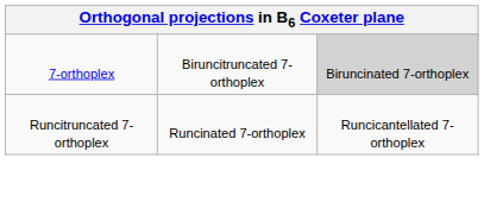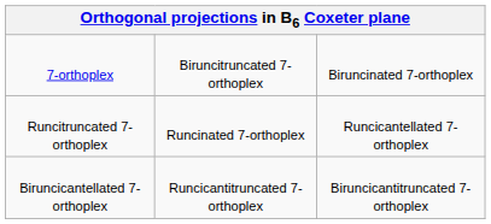 <table class=wikitable style="float:right; margin-left:8px; width:480px">
 <tr>
 <th colspan=3><a href='#'>Orthogonal projections</a> in B<sub>6</sub> <a href='#'>Coxeter plane</a></th>
 </tr>
 <tr style="text-align:center;">
 <td><br><small><a href='#'>7-orthoplex</a></small><br></td>
 <td><br><small>Biruncitruncated 7-orthoplex</small><br></td>
-<td style="background: lightgrey;"><br><small>Biruncinated 7-orthoplex</small><br></td>
+<td><br><small>Biruncinated 7-orthoplex</small><br></td>
 </tr>
 <tr style="text-align:center;">
 <td><br><small>Runcitruncated 7-orthoplex</small><br></td>
 <td><br><small>Runcinated 7-orthoplex</small><br></td>
 <td><br><small>Runcicantellated 7-orthoplex</small><br></td>
 </tr>
+<tr style="text-align:center;">
+<td><br><small>Biruncicantellated 7-orthoplex</small><br></td>
+<td><br><small>Runcicantitruncated 7-orthoplex</small><br></td>
+<td><br><small>Biruncicantitruncated 7-orthoplex</small><br></td>
+</tr>
 </table>
